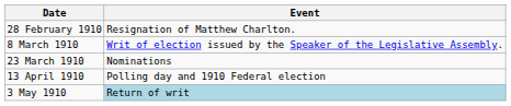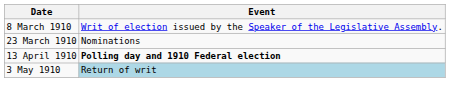 <table class="wikitable">
 <tr>
 <th>Date</th>
 <th>Event</th>
-</tr>
-<tr>
-<td>28 February 1910</td>
-<td>Resignation of Matthew Charlton.</td>
 </tr>
 <tr>
 <td>8 March 1910</td>
 <td><a href='#'>Writ of election</a> issued by the <a href='#'>Speaker of the Legislative Assembly</a>.</td>
 </tr>
 <tr>
 <td>23 March 1910</td>
 <td>Nominations</td>
 </tr>
 <tr>
 <td>13 April 1910</td>
-<td>Polling day and 1910 Federal election</td>
+<td><strong>Polling day and 1910 Federal election</strong></td>
 </tr>
 <tr>
 <td>3 May 1910</td>
 <td style="background: lightblue;">Return of writ</td>
 </tr>
 </table>
